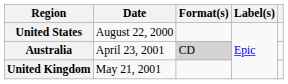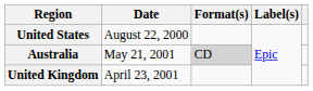 <table class="wikitable plainrowheaders">
 <tr>
 <th scope="col">Region</th>
 <th scope="col">Date</th>
 <th scope="col">Format(s)</th>
 <th scope="col">Label(s)</th>
 <th scope="col"></th>
 </tr>
 <tr>
 <th scope="row">United States</th>
 <td>August 22, 2000</td>
 <td></td>
 <td rowspan="3"><a href='#'>Epic</a></td>
 <td></td>
 </tr>
 <tr>
 <th scope="row">Australia</th>
-<td>April 23, 2001</td>
+<td>May 21, 2001</td>
 <td style="background: lightgrey;">CD</td>
 <td></td>
 </tr>
 <tr>
 <th scope="row">United Kingdom</th>
-<td>May 21, 2001</td>
+<td>April 23, 2001</td>
 <td></td>
 <td></td>
 </tr>
 </table>
